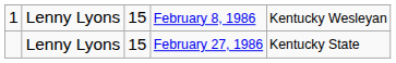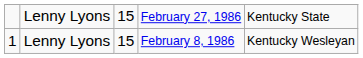 <table class="wikitable">
 <tr>
+</tr>
+<tr>
+<td></td>
+<td>Lenny Lyons</td>
+<td>15</td>
+<td style="font-size:80%;"><a href='#'>February 27, 1986</a></td>
+<td style="font-size:80%;">Kentucky State</td>
 </tr>
 <tr>
 <td>1</td>
 <td>Lenny Lyons</td>
 <td>15</td>
 <td style="font-size:80%;"><a href='#'>February 8, 1986</a></td>
 <td style="font-size:80%;">Kentucky Wesleyan</td>
 </tr>
-<tr>
-<td></td>
-<td>Lenny Lyons</td>
-<td>15</td>
-<td style="font-size:80%;"><a href='#'>February 27, 1986</a></td>
-<td style="font-size:80%;">Kentucky State</td>
-</tr>
 </table>
